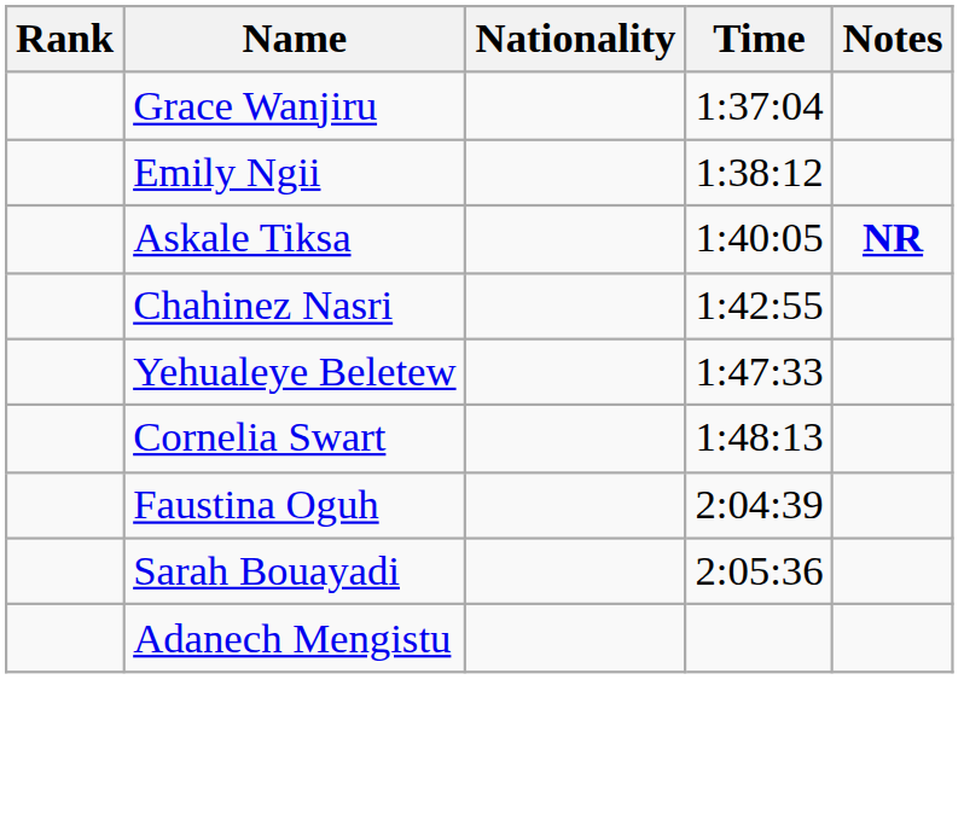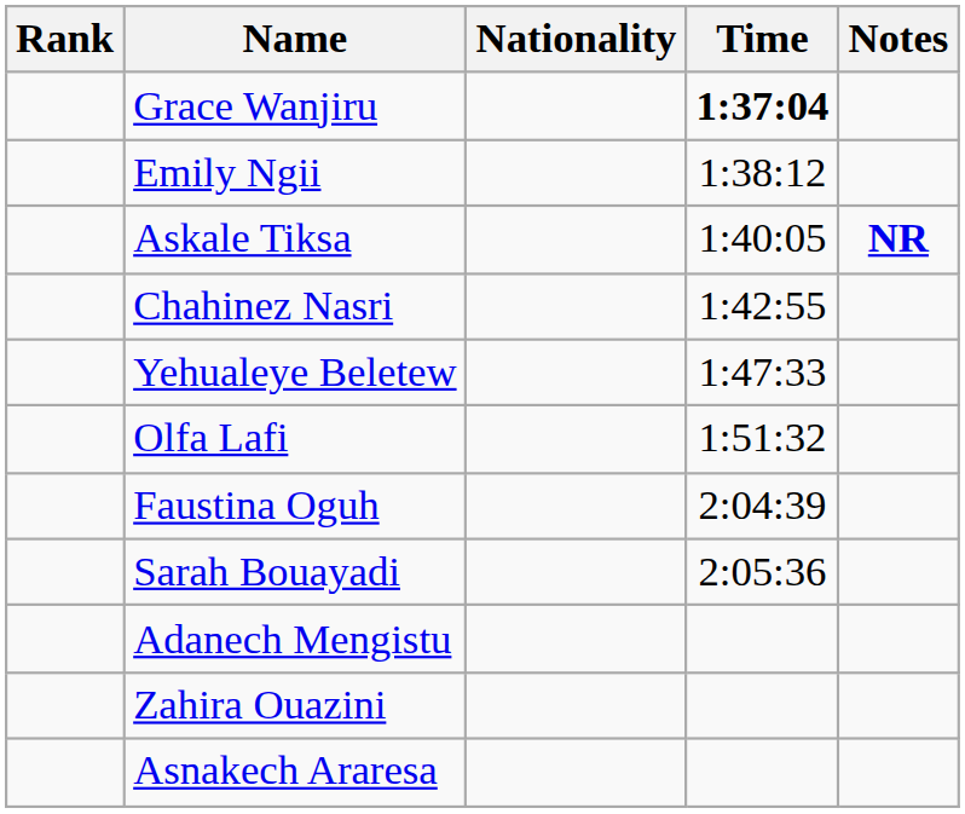 <table class="wikitable sortable" style="text-align:center">
 <tr>
 <th>Rank</th>
 <th>Name</th>
 <th>Nationality</th>
 <th>Time</th>
 <th>Notes</th>
 </tr>
 <tr>
 <td></td>
 <td align=left><a href='#'>Grace Wanjiru</a></td>
 <td align=left></td>
-<td>1:37:04</td>
+<td><strong>1:37:04</strong></td>
 <td></td>
 </tr>
 <tr>
 <td></td>
 <td align=left><a href='#'>Emily Ngii</a></td>
 <td align=left></td>
 <td>1:38:12</td>
 <td></td>
 </tr>
 <tr>
 <td></td>
 <td align=left><a href='#'>Askale Tiksa</a></td>
 <td align=left></td>
 <td>1:40:05</td>
 <td><strong><a href='#'>NR</a></strong></td>
 </tr>
 <tr>
 <td></td>
 <td align=left><a href='#'>Chahinez Nasri</a></td>
 <td align=left></td>
 <td>1:42:55</td>
 <td></td>
 </tr>
 <tr>
 <td></td>
 <td align=left><a href='#'>Yehualeye Beletew</a></td>
 <td align=left></td>
 <td>1:47:33</td>
 <td></td>
 </tr>
 <tr>
 <td></td>
-<td align=left><a href='#'>Cornelia Swart</a></td>
+<td align=left><a href='#'>Olfa Lafi</a></td>
 <td align=left></td>
-<td>1:48:13</td>
+<td>1:51:32</td>
 <td></td>
 </tr>
 <tr>
 <td></td>
 <td align=left><a href='#'>Faustina Oguh</a></td>
 <td align=left></td>
 <td>2:04:39</td>
 <td></td>
 </tr>
 <tr>
 <td></td>
 <td align=left><a href='#'>Sarah Bouayadi</a></td>
 <td align=left></td>
 <td>2:05:36</td>
 <td></td>
 </tr>
 <tr>
 <td></td>
 <td align=left><a href='#'>Adanech Mengistu</a></td>
 <td align=left></td>
 <td></td>
 <td></td>
 </tr>
+<tr>
+<td></td>
+<td align=left><a href='#'>Zahira Ouazini</a></td>
+<td align=left></td>
+<td></td>
+<td></td>
+</tr>
+<tr>
+<td></td>
+<td align=left><a href='#'>Asnakech Araresa</a></td>
+<td align=left></td>
+<td></td>
+<td></td>
+</tr>
 </table>
